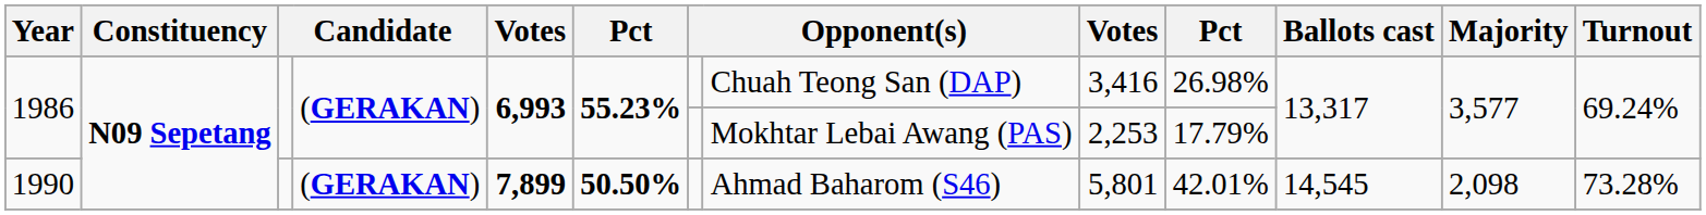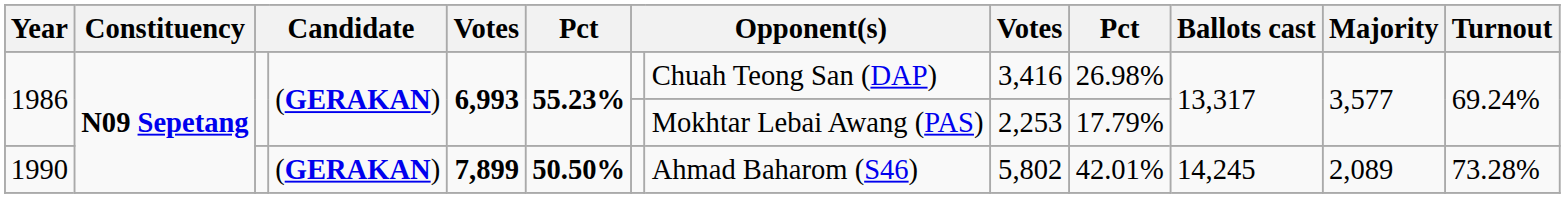 <table class="wikitable" style="margin:0.5em ; font-size:95%">
 <tr>
 <th>Year</th>
 <th>Constituency</th>
 <th colspan=2>Candidate</th>
 <th>Votes</th>
 <th>Pct</th>
 <th colspan=2>Opponent(s)</th>
 <th>Votes</th>
 <th>Pct</th>
 <th>Ballots cast</th>
 <th>Majority</th>
 <th>Turnout</th>
 </tr>
 <tr>
 <td rowspan=2>1986</td>
 <td rowspan=3><strong>N09 <a href='#'>Sepetang</a></strong></td>
 <td rowspan=2 ></td>
 <td rowspan=2> (<a href='#'><strong>GERAKAN</strong></a>)</td>
 <td rowspan=2 align=right><strong>6,993</strong></td>
 <td rowspan=2><strong>55.23%</strong></td>
 <td></td>
 <td>Chuah Teong San (<a href='#'>DAP</a>)</td>
 <td align=right>3,416</td>
 <td>26.98%</td>
 <td rowspan=2>13,317</td>
 <td rowspan=2>3,577</td>
 <td rowspan=2>69.24%</td>
 </tr>
 <tr>
 <td></td>
 <td>Mokhtar Lebai Awang (<a href='#'>PAS</a>)</td>
 <td align=right>2,253</td>
 <td>17.79%</td>
 </tr>
 <tr>
 <td>1990</td>
 <td></td>
 <td> (<a href='#'><strong>GERAKAN</strong></a>)</td>
 <td align=right><strong>7,899</strong></td>
 <td><strong>50.50%</strong></td>
 <td></td>
 <td>Ahmad Baharom (<a href='#'>S46</a>)</td>
-<td align=right>5,801</td>
+<td align=right>5,802</td>
 <td>42.01%</td>
-<td>14,545</td>
-<td>2,098</td>
+<td>14,245</td>
+<td>2,089</td>
 <td>73.28%</td>
 </tr>
 </table>
